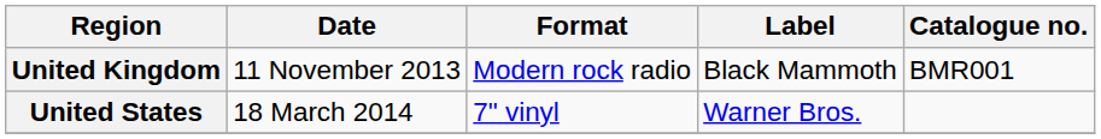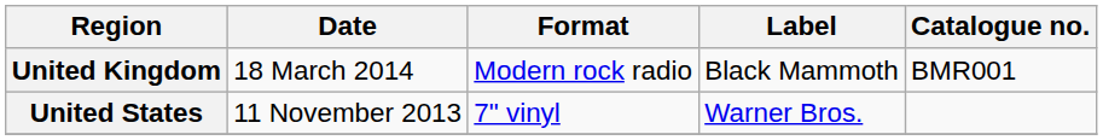 <table class="wikitable sortable plainrowheaders">
 <tr>
 <th scope="col">Region</th>
 <th scope="col">Date</th>
 <th scope="col">Format</th>
 <th scope="col">Label</th>
 <th scope="col" class="unsortable">Catalogue no.</th>
 </tr>
 <tr>
 <th scope="row">United Kingdom</th>
-<td>11 November 2013</td>
+<td>18 March 2014</td>
 <td><a href='#'>Modern rock</a> radio</td>
 <td>Black Mammoth</td>
 <td>BMR001</td>
 </tr>
 <tr>
 <th scope="row">United States</th>
-<td>18 March 2014</td>
+<td>11 November 2013</td>
 <td><a href='#'>7" vinyl</a></td>
 <td><a href='#'>Warner Bros.</a></td>
 <td></td>
 </tr>
 <tr>
 </tr>
 </table>
